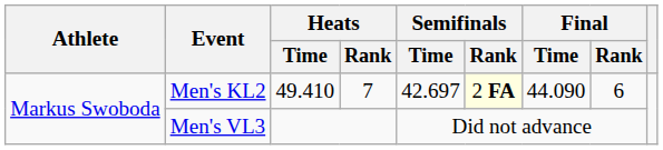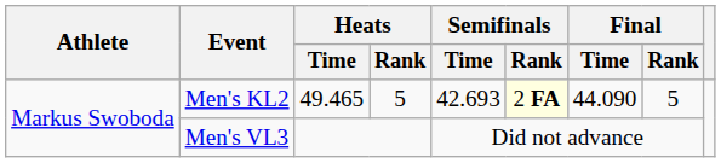 <table class=wikitable style="font-size:90%">
 <tr>
 <th rowspan="2">Athlete</th>
 <th rowspan="2">Event</th>
 <th colspan=2>Heats</th>
 <th colspan=2>Semifinals</th>
 <th colspan=2>Final</th>
 <th rowspan="2"></th>
 </tr>
 <tr style="font-size:95%">
 <th>Time</th>
 <th>Rank</th>
 <th>Time</th>
 <th>Rank</th>
 <th>Time</th>
 <th>Rank</th>
 </tr>
 <tr align=center>
 <td align=left rowspan=2><a href='#'>Markus Swoboda</a></td>
 <td align=left><a href='#'>Men's KL2</a></td>
-<td>49.410</td>
-<td>7</td>
-<td>42.697</td>
+<td>49.465</td>
+<td>5</td>
+<td>42.693</td>
 <td style="background: lightyellow;">2 <strong>FA</strong></td>
 <td>44.090</td>
-<td>6</td>
+<td>5</td>
 <td rowspan="2"></td>
 </tr>
 <tr align=center>
 <td align=left><a href='#'>Men's VL3</a></td>
 <td colspan=2></td>
 <td colspan=4>Did not advance</td>
 </tr>
 </table>
